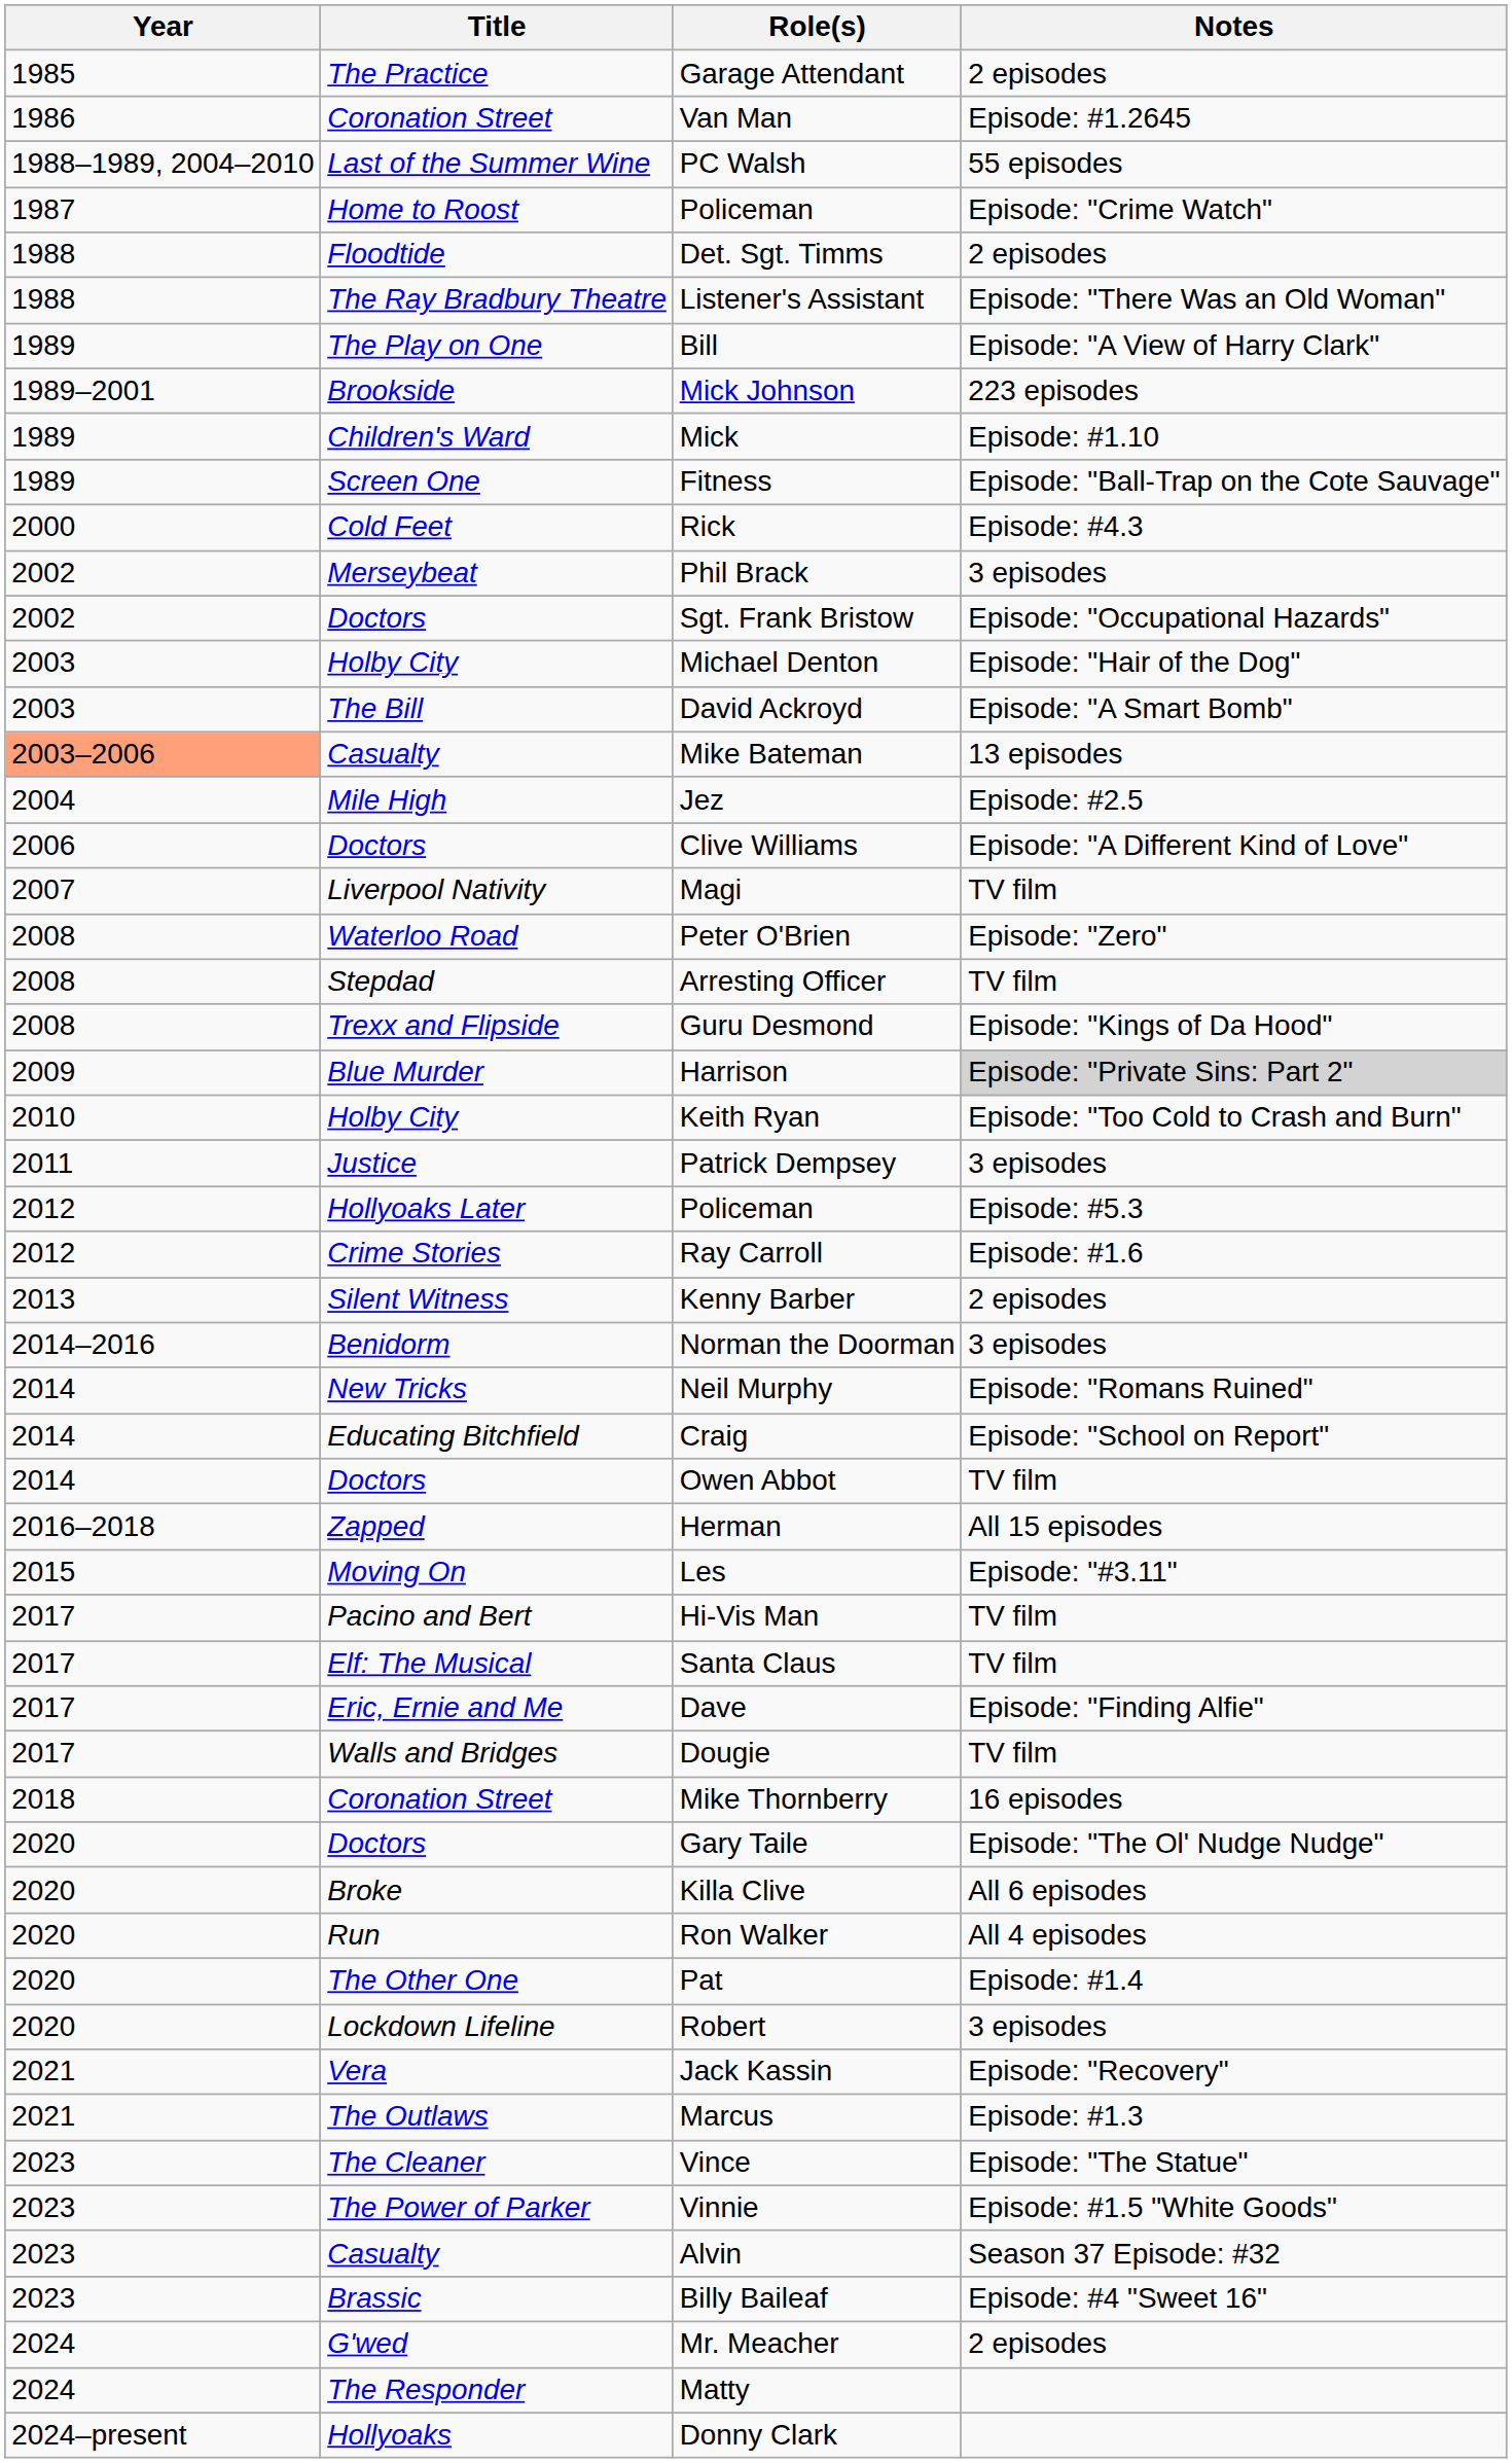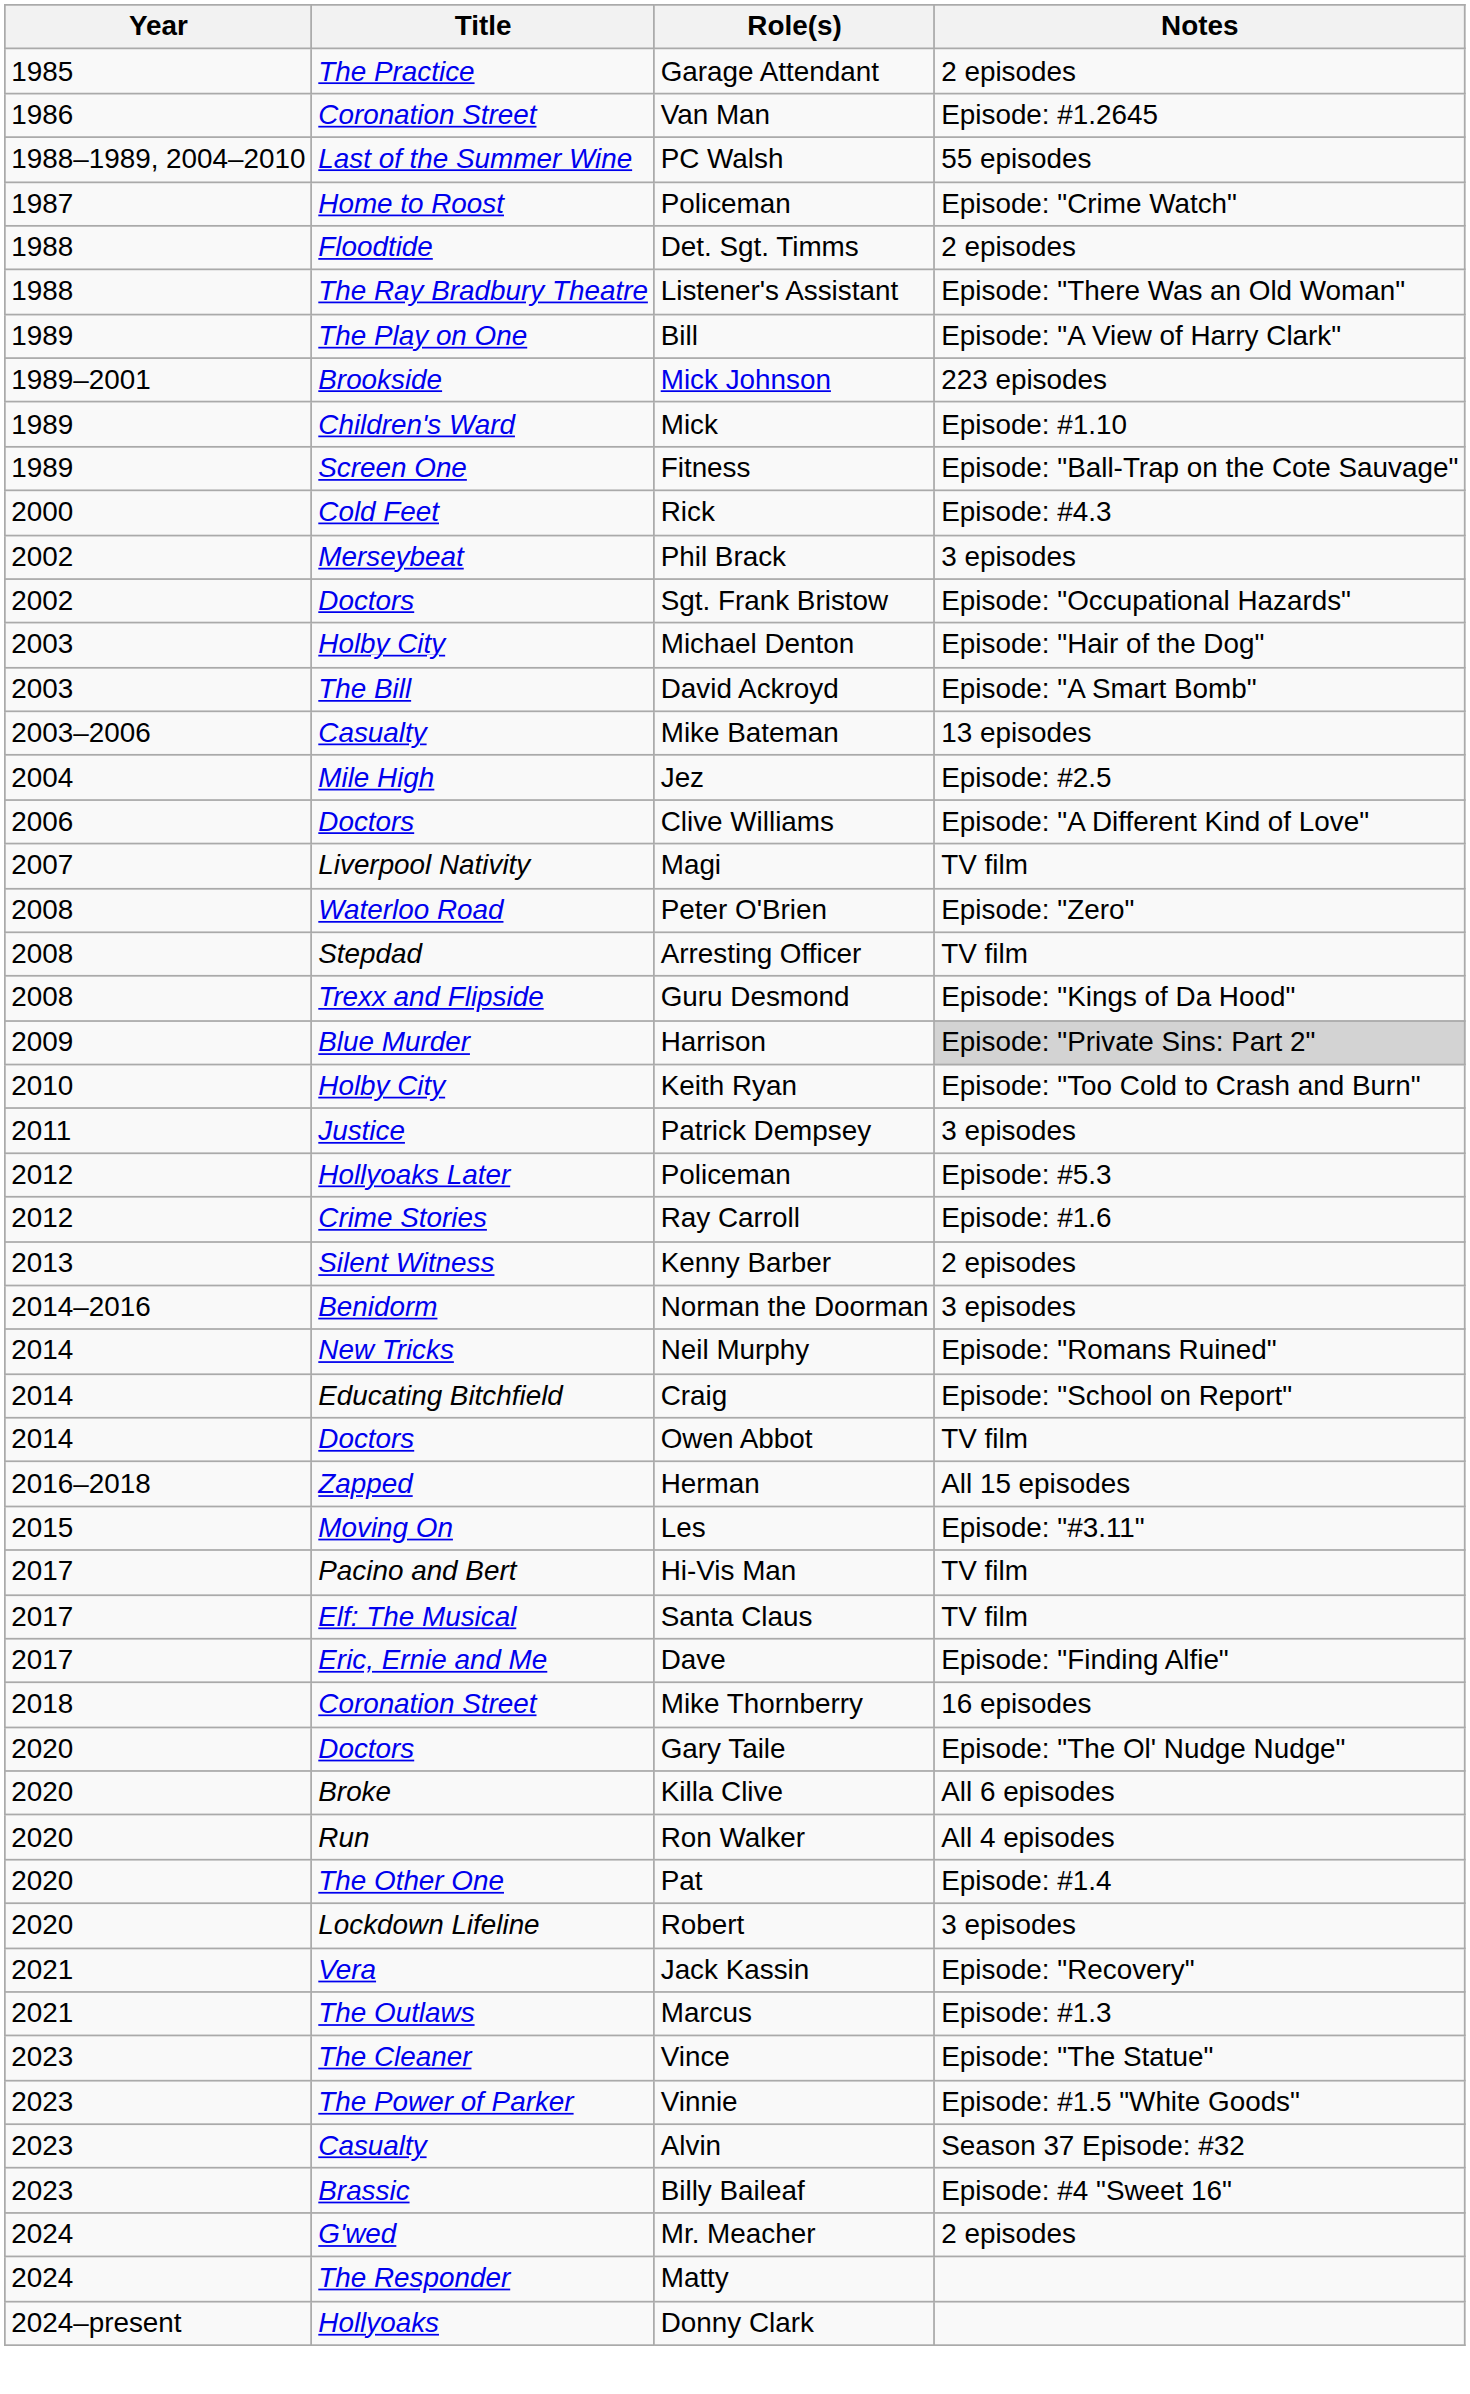 <table class="wikitable">
 <tr>
 <th>Year</th>
 <th>Title</th>
 <th>Role(s)</th>
 <th>Notes</th>
 </tr>
 <tr>
 <td>1985</td>
 <td><em><a href='#'>The Practice</a></em></td>
 <td>Garage Attendant</td>
 <td>2 episodes</td>
 </tr>
 <tr>
 <td>1986</td>
 <td><em><a href='#'>Coronation Street</a></em></td>
 <td>Van Man</td>
 <td>Episode: #1.2645</td>
 </tr>
 <tr>
 <td>1988–1989, 2004–2010</td>
 <td><em><a href='#'>Last of the Summer Wine</a></em></td>
 <td>PC Walsh</td>
 <td>55 episodes</td>
 </tr>
 <tr>
 <td>1987</td>
 <td><em><a href='#'>Home to Roost</a></em></td>
 <td>Policeman</td>
 <td>Episode: "Crime Watch"</td>
 </tr>
 <tr>
 <td>1988</td>
 <td><em><a href='#'>Floodtide</a></em></td>
 <td>Det. Sgt. Timms</td>
 <td>2 episodes</td>
 </tr>
 <tr>
 <td>1988</td>
 <td><em><a href='#'>The Ray Bradbury Theatre</a></em></td>
 <td>Listener's Assistant</td>
 <td>Episode: "There Was an Old Woman"</td>
 </tr>
 <tr>
 <td>1989</td>
 <td><em><a href='#'>The Play on One</a></em></td>
 <td>Bill</td>
 <td>Episode: "A View of Harry Clark"</td>
 </tr>
 <tr>
 <td>1989–2001</td>
 <td><em><a href='#'>Brookside</a></em></td>
 <td><a href='#'>Mick Johnson</a></td>
 <td>223 episodes</td>
 </tr>
 <tr>
 <td>1989</td>
 <td><em><a href='#'>Children's Ward</a></em></td>
 <td>Mick</td>
 <td>Episode: #1.10</td>
 </tr>
 <tr>
 <td>1989</td>
 <td><em><a href='#'>Screen One</a></em></td>
 <td>Fitness</td>
 <td>Episode: "Ball-Trap on the Cote Sauvage"</td>
 </tr>
 <tr>
 <td>2000</td>
 <td><em><a href='#'>Cold Feet</a></em></td>
 <td>Rick</td>
 <td>Episode: #4.3</td>
 </tr>
 <tr>
 <td>2002</td>
 <td><em><a href='#'>Merseybeat</a></em></td>
 <td>Phil Brack</td>
 <td>3 episodes</td>
 </tr>
 <tr>
 <td>2002</td>
 <td><em><a href='#'>Doctors</a></em></td>
 <td>Sgt. Frank Bristow</td>
 <td>Episode: "Occupational Hazards"</td>
 </tr>
 <tr>
 <td>2003</td>
 <td><em><a href='#'>Holby City</a></em></td>
 <td>Michael Denton</td>
 <td>Episode: "Hair of the Dog"</td>
 </tr>
 <tr>
 <td>2003</td>
 <td><em><a href='#'>The Bill</a></em></td>
 <td>David Ackroyd</td>
 <td>Episode: "A Smart Bomb"</td>
 </tr>
 <tr>
-<td style="background: lightsalmon;">2003–2006</td>
+<td>2003–2006</td>
 <td><em><a href='#'>Casualty</a></em></td>
 <td>Mike Bateman</td>
 <td>13 episodes</td>
 </tr>
 <tr>
 <td>2004</td>
 <td><em><a href='#'>Mile High</a></em></td>
 <td>Jez</td>
 <td>Episode: #2.5</td>
 </tr>
 <tr>
 <td>2006</td>
 <td><em><a href='#'>Doctors</a></em></td>
 <td>Clive Williams</td>
 <td>Episode: "A Different Kind of Love"</td>
 </tr>
 <tr>
 <td>2007</td>
 <td><em>Liverpool Nativity</em></td>
 <td>Magi</td>
 <td>TV film</td>
 </tr>
 <tr>
 <td>2008</td>
 <td><em><a href='#'>Waterloo Road</a></em></td>
 <td>Peter O'Brien</td>
 <td>Episode: "Zero"</td>
 </tr>
 <tr>
 <td>2008</td>
 <td><em>Stepdad</em></td>
 <td>Arresting Officer</td>
 <td>TV film</td>
 </tr>
 <tr>
 <td>2008</td>
 <td><em><a href='#'>Trexx and Flipside</a></em></td>
 <td>Guru Desmond</td>
 <td>Episode: "Kings of Da Hood"</td>
 </tr>
 <tr>
 <td>2009</td>
 <td><em><a href='#'>Blue Murder</a></em></td>
 <td>Harrison</td>
 <td style="background: lightgrey;">Episode: "Private Sins: Part 2"</td>
 </tr>
 <tr>
 <td>2010</td>
 <td><em><a href='#'>Holby City</a></em></td>
 <td>Keith Ryan</td>
 <td>Episode: "Too Cold to Crash and Burn"</td>
 </tr>
 <tr>
 <td>2011</td>
 <td><em><a href='#'>Justice</a></em></td>
 <td>Patrick Dempsey</td>
 <td>3 episodes</td>
 </tr>
 <tr>
 <td>2012</td>
 <td><em><a href='#'>Hollyoaks Later</a></em></td>
 <td>Policeman</td>
 <td>Episode: #5.3</td>
 </tr>
 <tr>
 <td>2012</td>
 <td><em><a href='#'>Crime Stories</a></em></td>
 <td>Ray Carroll</td>
 <td>Episode: #1.6</td>
 </tr>
 <tr>
 <td>2013</td>
 <td><em><a href='#'>Silent Witness</a></em></td>
 <td>Kenny Barber</td>
 <td>2 episodes</td>
 </tr>
 <tr>
 <td>2014–2016</td>
 <td><em><a href='#'>Benidorm</a></em></td>
 <td>Norman the Doorman</td>
 <td>3 episodes</td>
 </tr>
 <tr>
 <td>2014</td>
 <td><em><a href='#'>New Tricks</a></em></td>
 <td>Neil Murphy</td>
 <td>Episode: "Romans Ruined"</td>
 </tr>
 <tr>
 <td>2014</td>
 <td><em>Educating Bitchfield</em></td>
 <td>Craig</td>
 <td>Episode: "School on Report"</td>
 </tr>
 <tr>
 <td>2014</td>
 <td><em><a href='#'>Doctors</a></em></td>
 <td>Owen Abbot</td>
 <td>TV film</td>
 </tr>
 <tr>
 <td>2016–2018</td>
 <td><em><a href='#'>Zapped</a></em></td>
 <td>Herman</td>
 <td>All 15 episodes</td>
 </tr>
 <tr>
 <td>2015</td>
 <td><em><a href='#'>Moving On</a></em></td>
 <td>Les</td>
 <td>Episode: "#3.11"</td>
 </tr>
 <tr>
 <td>2017</td>
 <td><em>Pacino and Bert</em></td>
 <td>Hi-Vis Man</td>
 <td>TV film</td>
 </tr>
 <tr>
 <td>2017</td>
 <td><em><a href='#'>Elf: The Musical</a></em></td>
 <td>Santa Claus</td>
 <td>TV film</td>
 </tr>
 <tr>
 <td>2017</td>
 <td><em><a href='#'>Eric, Ernie and Me</a></em></td>
 <td>Dave</td>
 <td>Episode: "Finding Alfie"</td>
 </tr>
 <tr>
-<td>2017</td>
-<td><em>Walls and Bridges</em></td>
-<td>Dougie</td>
-<td>TV film</td>
-</tr>
-<tr>
 <td>2018</td>
 <td><em><a href='#'>Coronation Street</a></em></td>
 <td>Mike Thornberry</td>
 <td>16 episodes</td>
 </tr>
 <tr>
 <td>2020</td>
 <td><em><a href='#'>Doctors</a></em></td>
 <td>Gary Taile</td>
 <td>Episode: "The Ol' Nudge Nudge"</td>
 </tr>
 <tr>
 <td>2020</td>
 <td><em>Broke</em></td>
 <td>Killa Clive</td>
 <td>All 6 episodes</td>
 </tr>
 <tr>
 <td>2020</td>
 <td><em>Run</em></td>
 <td>Ron Walker</td>
 <td>All 4 episodes</td>
 </tr>
 <tr>
 <td>2020</td>
 <td><em><a href='#'>The Other One</a></em></td>
 <td>Pat</td>
 <td>Episode: #1.4</td>
 </tr>
 <tr>
 <td>2020</td>
 <td><em>Lockdown Lifeline</em></td>
 <td>Robert</td>
 <td>3 episodes</td>
 </tr>
 <tr>
 <td>2021</td>
 <td><em><a href='#'>Vera</a></em></td>
 <td>Jack Kassin</td>
 <td>Episode: "Recovery"</td>
 </tr>
 <tr>
 <td>2021</td>
 <td><em><a href='#'>The Outlaws</a></em></td>
 <td>Marcus</td>
 <td>Episode: #1.3</td>
 </tr>
 <tr>
 <td>2023</td>
 <td><em><a href='#'>The Cleaner</a></em></td>
 <td>Vince</td>
 <td>Episode: "The Statue"</td>
 </tr>
 <tr>
 <td>2023</td>
 <td><em><a href='#'>The Power of Parker</a></em></td>
 <td>Vinnie</td>
 <td>Episode: #1.5 "White Goods"</td>
 </tr>
 <tr>
 <td>2023</td>
 <td><em><a href='#'>Casualty</a></em></td>
 <td>Alvin</td>
 <td>Season 37 Episode: #32</td>
 </tr>
 <tr>
 <td>2023</td>
 <td><em><a href='#'>Brassic</a></em></td>
 <td>Billy Baileaf</td>
 <td>Episode:  #4 "Sweet 16"</td>
 </tr>
 <tr>
 <td>2024</td>
 <td><em><a href='#'>G'wed</a></em></td>
 <td>Mr. Meacher</td>
 <td>2 episodes</td>
 </tr>
 <tr>
 <td>2024</td>
 <td><em><a href='#'>The Responder</a></em></td>
 <td>Matty</td>
 <td></td>
 </tr>
 <tr>
 <td>2024–present</td>
 <td><em><a href='#'>Hollyoaks</a></em></td>
 <td>Donny Clark</td>
 <td></td>
 </tr>
 </table>
